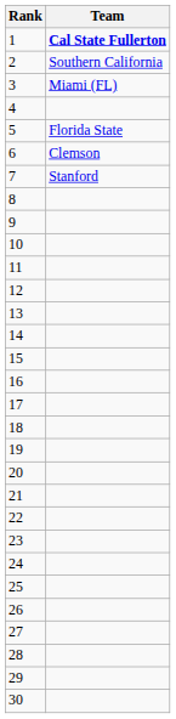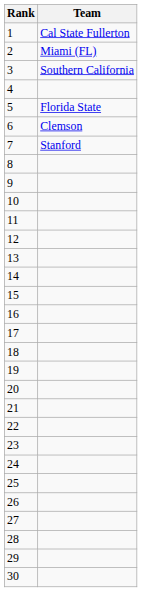 <table class=wikitable>
 <tr>
 <th>Rank</th>
 <th>Team</th>
 </tr>
 <tr>
 <td>1</td>
-<td><strong><a href='#'>Cal State Fullerton</a></strong></td>
+<td><a href='#'>Cal State Fullerton</a></td>
 </tr>
 <tr>
 <td>2</td>
-<td><a href='#'>Southern California</a></td>
+<td><a href='#'>Miami (FL)</a></td>
 </tr>
 <tr>
 <td>3</td>
-<td><a href='#'>Miami (FL)</a></td>
+<td><a href='#'>Southern California</a></td>
 </tr>
 <tr>
 <td>4</td>
 <td></td>
 </tr>
 <tr>
 <td>5</td>
 <td><a href='#'>Florida State</a></td>
 </tr>
 <tr>
 <td>6</td>
 <td><a href='#'>Clemson</a></td>
 </tr>
 <tr>
 <td>7</td>
 <td><a href='#'>Stanford</a></td>
 </tr>
 <tr>
 <td>8</td>
 <td></td>
 </tr>
 <tr>
 <td>9</td>
 <td></td>
 </tr>
 <tr>
 <td>10</td>
 <td></td>
 </tr>
 <tr>
 <td>11</td>
 <td></td>
 </tr>
 <tr>
 <td>12</td>
 <td></td>
 </tr>
 <tr>
 <td>13</td>
 <td></td>
 </tr>
 <tr>
 <td>14</td>
 <td></td>
 </tr>
 <tr>
 <td>15</td>
 <td></td>
 </tr>
 <tr>
 <td>16</td>
 <td></td>
 </tr>
 <tr>
 <td>17</td>
 <td></td>
 </tr>
 <tr>
 <td>18</td>
 <td></td>
 </tr>
 <tr>
 <td>19</td>
 <td></td>
 </tr>
 <tr>
 <td>20</td>
 <td></td>
 </tr>
 <tr>
 <td>21</td>
 <td></td>
 </tr>
 <tr>
 <td>22</td>
 <td></td>
 </tr>
 <tr>
 <td>23</td>
 <td></td>
 </tr>
 <tr>
 <td>24</td>
 <td></td>
 </tr>
 <tr>
 <td>25</td>
 <td></td>
 </tr>
 <tr>
 <td>26</td>
 <td></td>
 </tr>
 <tr>
 <td>27</td>
 <td></td>
 </tr>
 <tr>
 <td>28</td>
 <td></td>
 </tr>
 <tr>
 <td>29</td>
 <td></td>
 </tr>
 <tr>
 <td>30</td>
 <td></td>
 </tr>
 </table>
